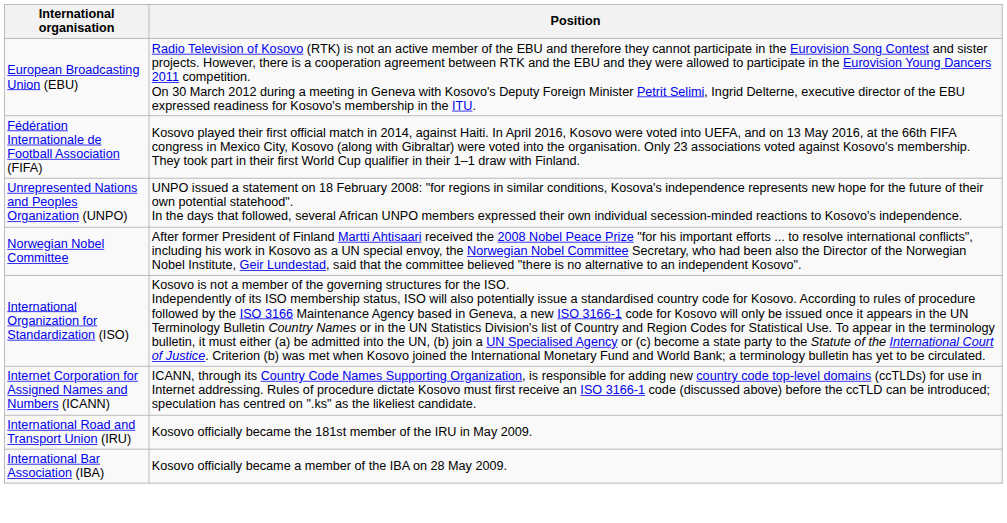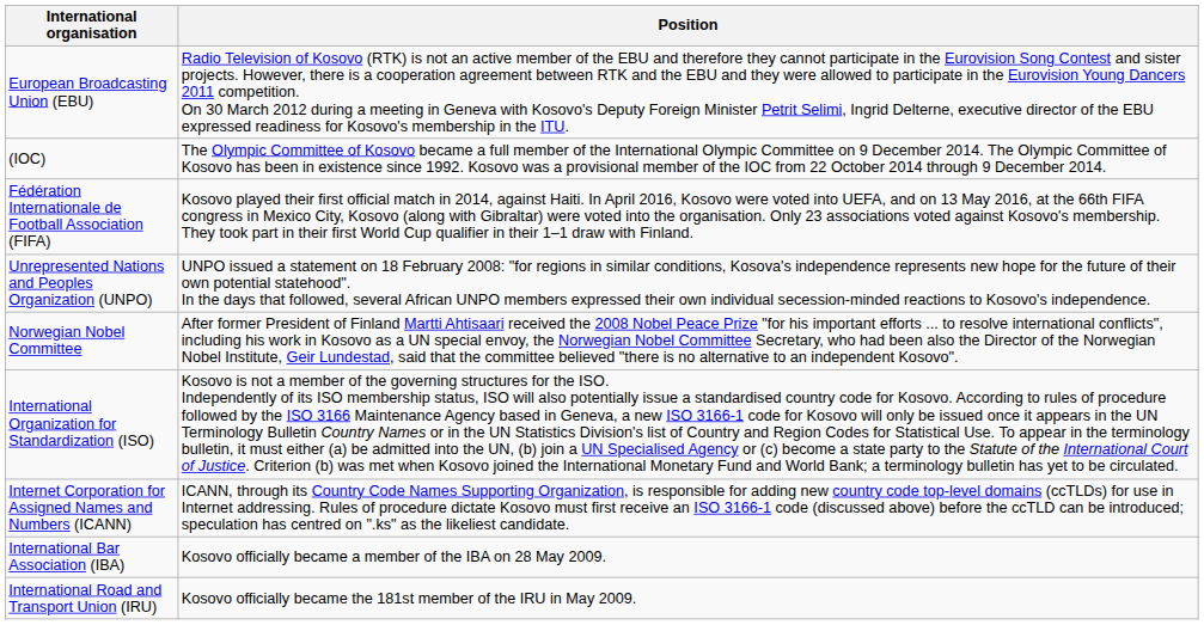 <table class="wikitable" style="margin:auto; width:100%;">
 <tr>
 <th>International organisation</th>
 <th>Position</th>
 </tr>
 <tr>
 <td><a href='#'>European Broadcasting Union</a> (EBU)</td>
 <td><a href='#'>Radio Television of Kosovo</a> (RTK) is not an active member of the EBU and therefore they cannot participate in the <a href='#'>Eurovision Song Contest</a> and sister projects. However, there is a cooperation agreement between RTK and the EBU and they were allowed to participate in the <a href='#'>Eurovision Young Dancers 2011</a> competition.<br>On 30 March 2012 during a meeting in Geneva with Kosovo's Deputy Foreign Minister <a href='#'>Petrit Selimi</a>, Ingrid Delterne, executive director of the EBU expressed readiness for Kosovo's membership in the <a href='#'>ITU</a>.</td>
+</tr>
+<tr>
+<td> (IOC)</td>
+<td>The <a href='#'>Olympic Committee of Kosovo</a> became a full member of the International Olympic Committee on 9 December 2014. The Olympic Committee of Kosovo has been in existence since 1992. Kosovo was a provisional member of the IOC from 22 October 2014 through 9 December 2014.</td>
 </tr>
 <tr>
 <td><a href='#'>Fédération Internationale de Football Association</a> (FIFA)</td>
 <td>Kosovo played their first official match in 2014, against Haiti. In April 2016, Kosovo were voted into UEFA, and on 13 May 2016, at the 66th FIFA congress in Mexico City, Kosovo (along with Gibraltar) were voted into the organisation. Only 23 associations voted against Kosovo's membership. They took part in their first World Cup qualifier in their 1–1 draw with Finland.</td>
 </tr>
 <tr>
 <td> <a href='#'>Unrepresented Nations and Peoples Organization</a> (UNPO)</td>
 <td>UNPO issued a statement on 18 February 2008: "for regions in similar conditions, Kosova's independence represents new hope for the future of their own potential statehood".<br>In the days that followed, several African UNPO members expressed their own individual secession-minded reactions to Kosovo's independence.</td>
 </tr>
 <tr>
 <td><a href='#'>Norwegian Nobel Committee</a></td>
 <td>After former President of Finland <a href='#'>Martti Ahtisaari</a> received the <a href='#'>2008 Nobel Peace Prize</a> "for his important efforts ... to resolve international conflicts", including his work in Kosovo as a UN special envoy, the <a href='#'>Norwegian Nobel Committee</a> Secretary, who had been also the Director of the Norwegian Nobel Institute, <a href='#'>Geir Lundestad</a>, said that the committee believed "there is no alternative to an independent Kosovo".</td>
 </tr>
 <tr>
 <td><a href='#'>International Organization for Standardization</a> (ISO)</td>
 <td>Kosovo is not a member of the governing structures for the ISO.<br>Independently of its ISO membership status, ISO will also potentially issue a standardised country code for Kosovo. According to rules of procedure followed by the <a href='#'>ISO 3166</a> Maintenance Agency based in Geneva, a new <a href='#'>ISO 3166-1</a> code for Kosovo will only be issued once it appears in the UN Terminology Bulletin <em>Country Names</em> or in the UN Statistics Division's list of Country and Region Codes for Statistical Use. To appear in the terminology bulletin, it must either (a) be admitted into the UN, (b) join a <a href='#'>UN Specialised Agency</a> or (c) become a state party to the <em>Statute of the <a href='#'>International Court of Justice</a></em>. Criterion (b) was met when Kosovo joined the International Monetary Fund and World Bank; a terminology bulletin has yet to be circulated.</td>
 </tr>
 <tr>
 <td><a href='#'>Internet Corporation for Assigned Names and Numbers</a> (ICANN)</td>
 <td>ICANN, through its <a href='#'>Country Code Names Supporting Organization</a>, is responsible for adding new <a href='#'>country code top-level domains</a> (ccTLDs) for use in Internet addressing. Rules of procedure dictate Kosovo must first receive an <a href='#'>ISO 3166-1</a> code (discussed above) before the ccTLD can be introduced; speculation has centred on ".ks" as the likeliest candidate.</td>
 </tr>
 <tr>
+<td><a href='#'>International Bar Association</a> (IBA)</td>
+<td>Kosovo officially became a member of the IBA on 28 May 2009.</td>
+</tr>
+<tr>
 <td><a href='#'>International Road and Transport Union</a> (IRU)</td>
 <td>Kosovo officially became the 181st member of the IRU in May 2009.</td>
 </tr>
-<tr>
-<td><a href='#'>International Bar Association</a> (IBA)</td>
-<td>Kosovo officially became a member of the IBA on 28 May 2009.</td>
-</tr>
 </table>
